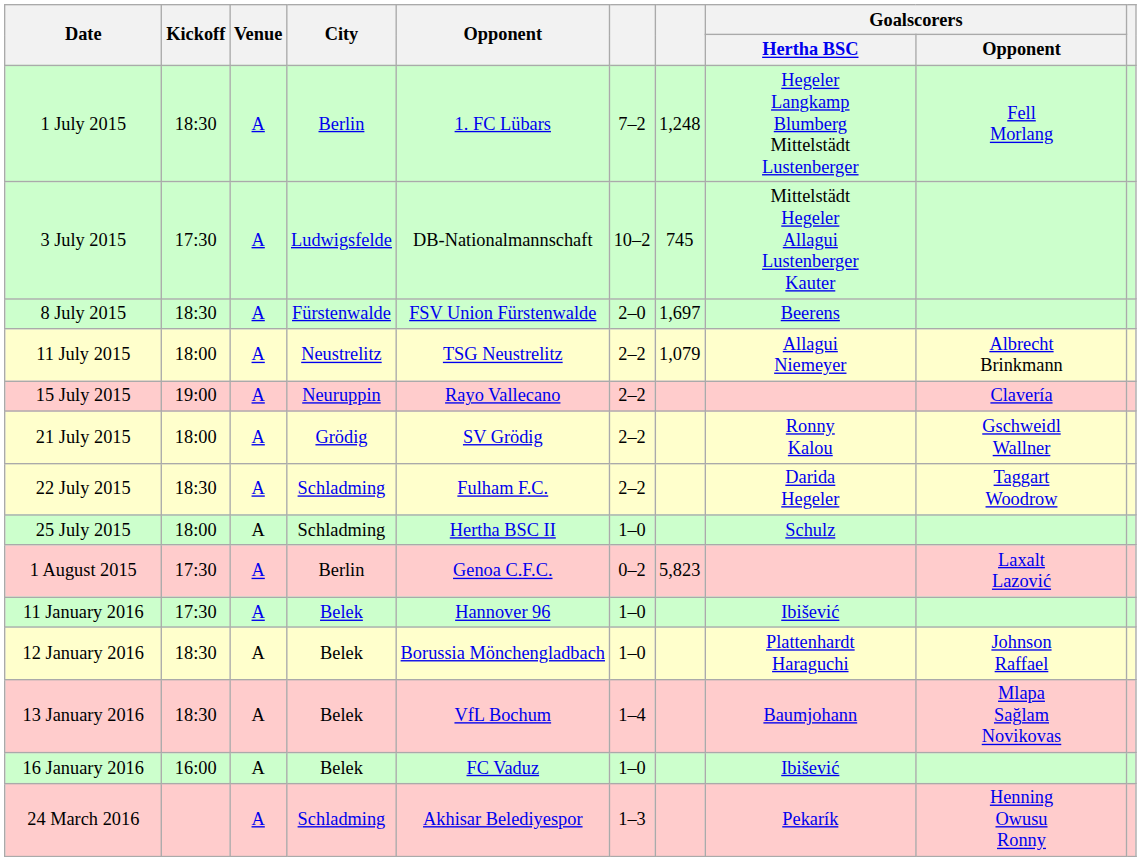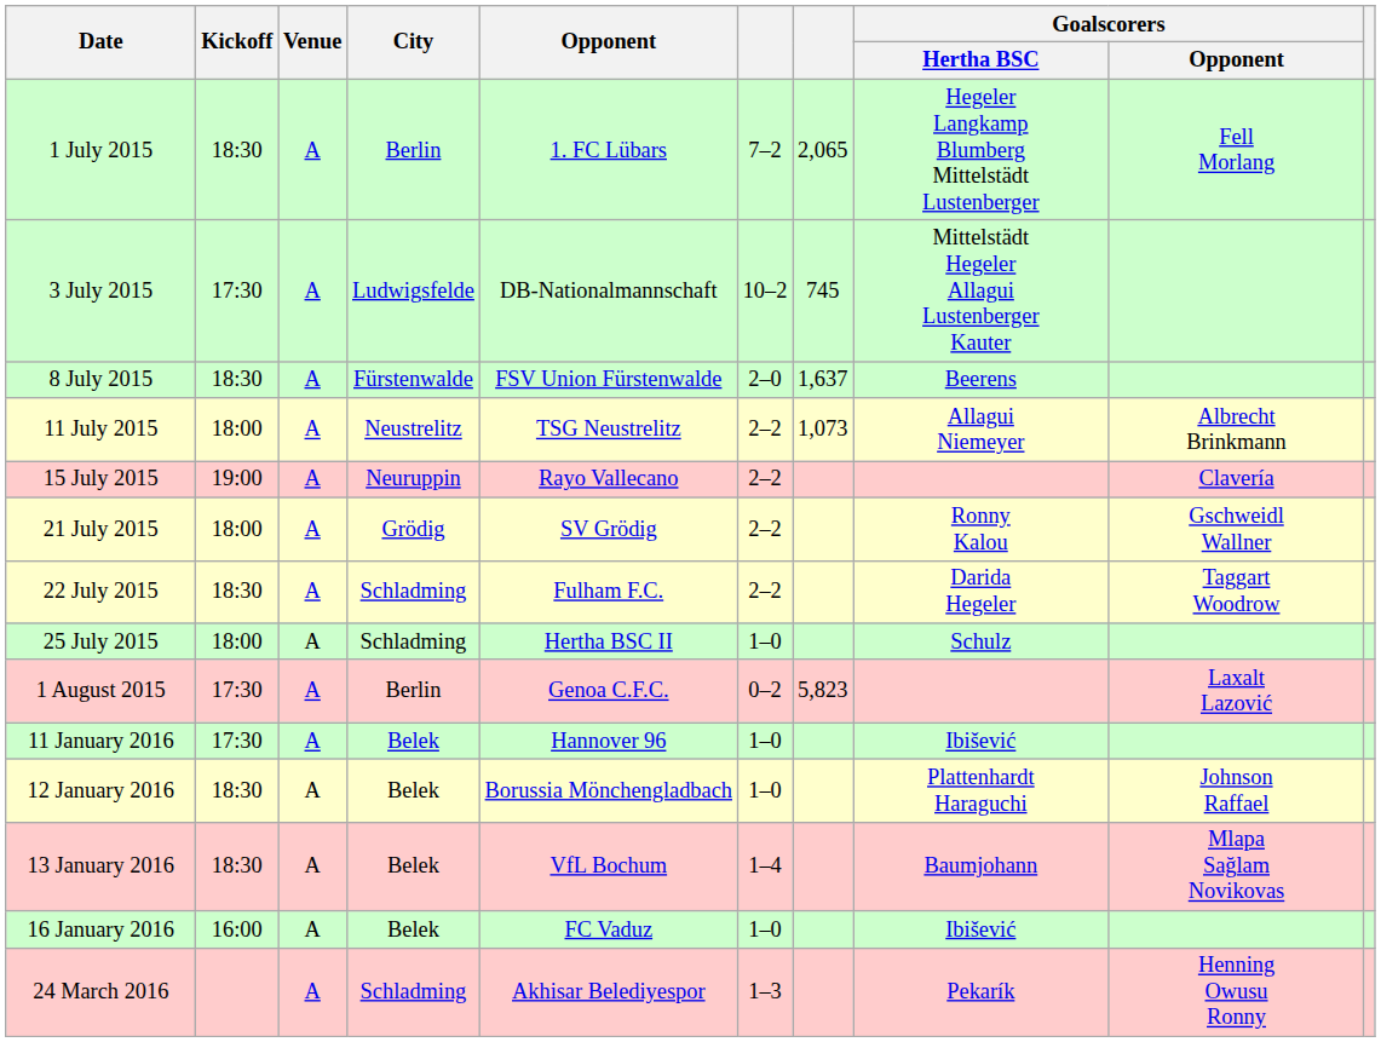 <table class="wikitable" Style="text-align: center;font-size:85%">
 <tr>
 <th rowspan="2" style="width:110px">Date</th>
 <th rowspan="2">Kickoff</th>
 <th rowspan="2">Venue</th>
 <th rowspan="2">City</th>
 <th rowspan="2">Opponent</th>
 <th rowspan="2"></th>
 <th rowspan="2"></th>
 <th colspan="2">Goalscorers</th>
 <th rowspan="2"></th>
 </tr>
 <tr>
 <th style="width:150px"><a href='#'>Hertha BSC</a></th>
 <th style="width:150px">Opponent</th>
 </tr>
 <tr style="background:#cfc">
 <td>1 July 2015</td>
 <td>18:30</td>
 <td><a href='#'>A</a></td>
 <td><a href='#'>Berlin</a></td>
 <td><a href='#'>1. FC Lübars</a></td>
 <td>7–2</td>
-<td>1,248</td>
+<td>2,065</td>
 <td><a href='#'>Hegeler</a> <br><a href='#'>Langkamp</a> <br><a href='#'>Blumberg</a> <br>Mittelstädt <br><a href='#'>Lustenberger</a> </td>
 <td><a href='#'>Fell</a> <br><a href='#'>Morlang</a> </td>
 <td></td>
 </tr>
 <tr style="background:#cfc">
 <td>3 July 2015</td>
 <td>17:30</td>
 <td><a href='#'>A</a></td>
 <td><a href='#'>Ludwigsfelde</a></td>
 <td>DB-Nationalmannschaft</td>
 <td>10–2</td>
 <td>745</td>
 <td>Mittelstädt <br><a href='#'>Hegeler</a> <br><a href='#'>Allagui</a> <br><a href='#'>Lustenberger</a> <br><a href='#'>Kauter</a> </td>
 <td><br></td>
 <td></td>
 </tr>
 <tr style="background:#cfc">
 <td>8 July 2015</td>
 <td>18:30</td>
 <td><a href='#'>A</a></td>
 <td><a href='#'>Fürstenwalde</a></td>
 <td><a href='#'>FSV Union Fürstenwalde</a></td>
 <td>2–0</td>
-<td>1,697</td>
+<td>1,637</td>
 <td><a href='#'>Beerens</a> </td>
 <td></td>
 <td></td>
 </tr>
 <tr style="background:#ffc">
 <td>11 July 2015</td>
 <td>18:00</td>
 <td><a href='#'>A</a></td>
 <td><a href='#'>Neustrelitz</a></td>
 <td><a href='#'>TSG Neustrelitz</a></td>
 <td>2–2</td>
-<td>1,079</td>
+<td>1,073</td>
 <td><a href='#'>Allagui</a> <br><a href='#'>Niemeyer</a> </td>
 <td><a href='#'>Albrecht</a> <br>Brinkmann </td>
 <td></td>
 </tr>
 <tr style="background:#fcc">
 <td>15 July 2015</td>
 <td>19:00</td>
 <td><a href='#'>A</a></td>
 <td><a href='#'>Neuruppin</a></td>
 <td><a href='#'>Rayo Vallecano</a></td>
 <td>2–2</td>
 <td></td>
 <td></td>
 <td><a href='#'>Clavería</a> </td>
 <td></td>
 </tr>
 <tr style="background:#ffc">
 <td>21 July 2015</td>
 <td>18:00</td>
 <td><a href='#'>A</a></td>
 <td><a href='#'>Grödig</a></td>
 <td><a href='#'>SV Grödig</a></td>
 <td>2–2</td>
 <td></td>
 <td><a href='#'>Ronny</a> <br><a href='#'>Kalou</a> </td>
 <td><a href='#'>Gschweidl</a> <br><a href='#'>Wallner</a> </td>
 <td></td>
 </tr>
 <tr style="background:#ffc">
 <td>22 July 2015</td>
 <td>18:30</td>
 <td><a href='#'>A</a></td>
 <td><a href='#'>Schladming</a></td>
 <td><a href='#'>Fulham F.C.</a></td>
 <td>2–2</td>
 <td></td>
 <td><a href='#'>Darida</a> <br><a href='#'>Hegeler</a> </td>
 <td><a href='#'>Taggart</a> <br><a href='#'>Woodrow</a> </td>
 <td></td>
 </tr>
 <tr style="background:#cfc">
 <td>25 July 2015</td>
 <td>18:00</td>
 <td>A</td>
 <td>Schladming</td>
 <td><a href='#'>Hertha BSC II</a></td>
 <td>1–0</td>
 <td></td>
 <td><a href='#'>Schulz</a> </td>
 <td></td>
 <td></td>
 </tr>
 <tr style="background:#fcc">
 <td>1 August 2015</td>
 <td>17:30</td>
 <td><a href='#'>A</a></td>
 <td>Berlin</td>
 <td><a href='#'>Genoa C.F.C.</a></td>
 <td>0–2</td>
 <td>5,823</td>
 <td></td>
 <td><a href='#'>Laxalt</a> <br><a href='#'>Lazović</a> </td>
 <td></td>
 </tr>
 <tr style="background:#cfc">
 <td>11 January 2016</td>
 <td>17:30</td>
 <td><a href='#'>A</a></td>
 <td><a href='#'>Belek</a></td>
 <td><a href='#'>Hannover 96</a></td>
 <td>1–0</td>
 <td></td>
 <td><a href='#'>Ibišević</a> </td>
 <td></td>
 <td></td>
 </tr>
 <tr style="background:#ffc">
 <td>12 January 2016</td>
 <td>18:30</td>
 <td>A</td>
 <td>Belek</td>
 <td><a href='#'>Borussia Mönchengladbach</a></td>
 <td>1–0</td>
 <td></td>
 <td><a href='#'>Plattenhardt</a> <br><a href='#'>Haraguchi</a> </td>
 <td><a href='#'>Johnson</a> <br><a href='#'>Raffael</a> </td>
 <td></td>
 </tr>
 <tr style="background:#fcc">
 <td>13 January 2016</td>
 <td>18:30</td>
 <td>A</td>
 <td>Belek</td>
 <td><a href='#'>VfL Bochum</a></td>
 <td>1–4</td>
 <td></td>
 <td><a href='#'>Baumjohann</a> </td>
 <td><a href='#'>Mlapa</a> <br><a href='#'>Sağlam</a> <br><a href='#'>Novikovas</a> </td>
 <td></td>
 </tr>
 <tr style="background:#cfc">
 <td>16 January 2016</td>
 <td>16:00</td>
 <td>A</td>
 <td>Belek</td>
 <td><a href='#'>FC Vaduz</a></td>
 <td>1–0</td>
 <td></td>
 <td><a href='#'>Ibišević</a> </td>
 <td></td>
 <td></td>
 </tr>
 <tr style="background:#fcc">
 <td>24 March 2016</td>
 <td></td>
 <td><a href='#'>A</a></td>
 <td><a href='#'>Schladming</a></td>
 <td><a href='#'>Akhisar Belediyespor</a></td>
 <td>1–3</td>
 <td></td>
 <td><a href='#'>Pekarík</a> </td>
 <td><a href='#'>Henning</a> <br><a href='#'>Owusu</a> <br><a href='#'>Ronny</a> </td>
 <td></td>
 </tr>
 </table>
